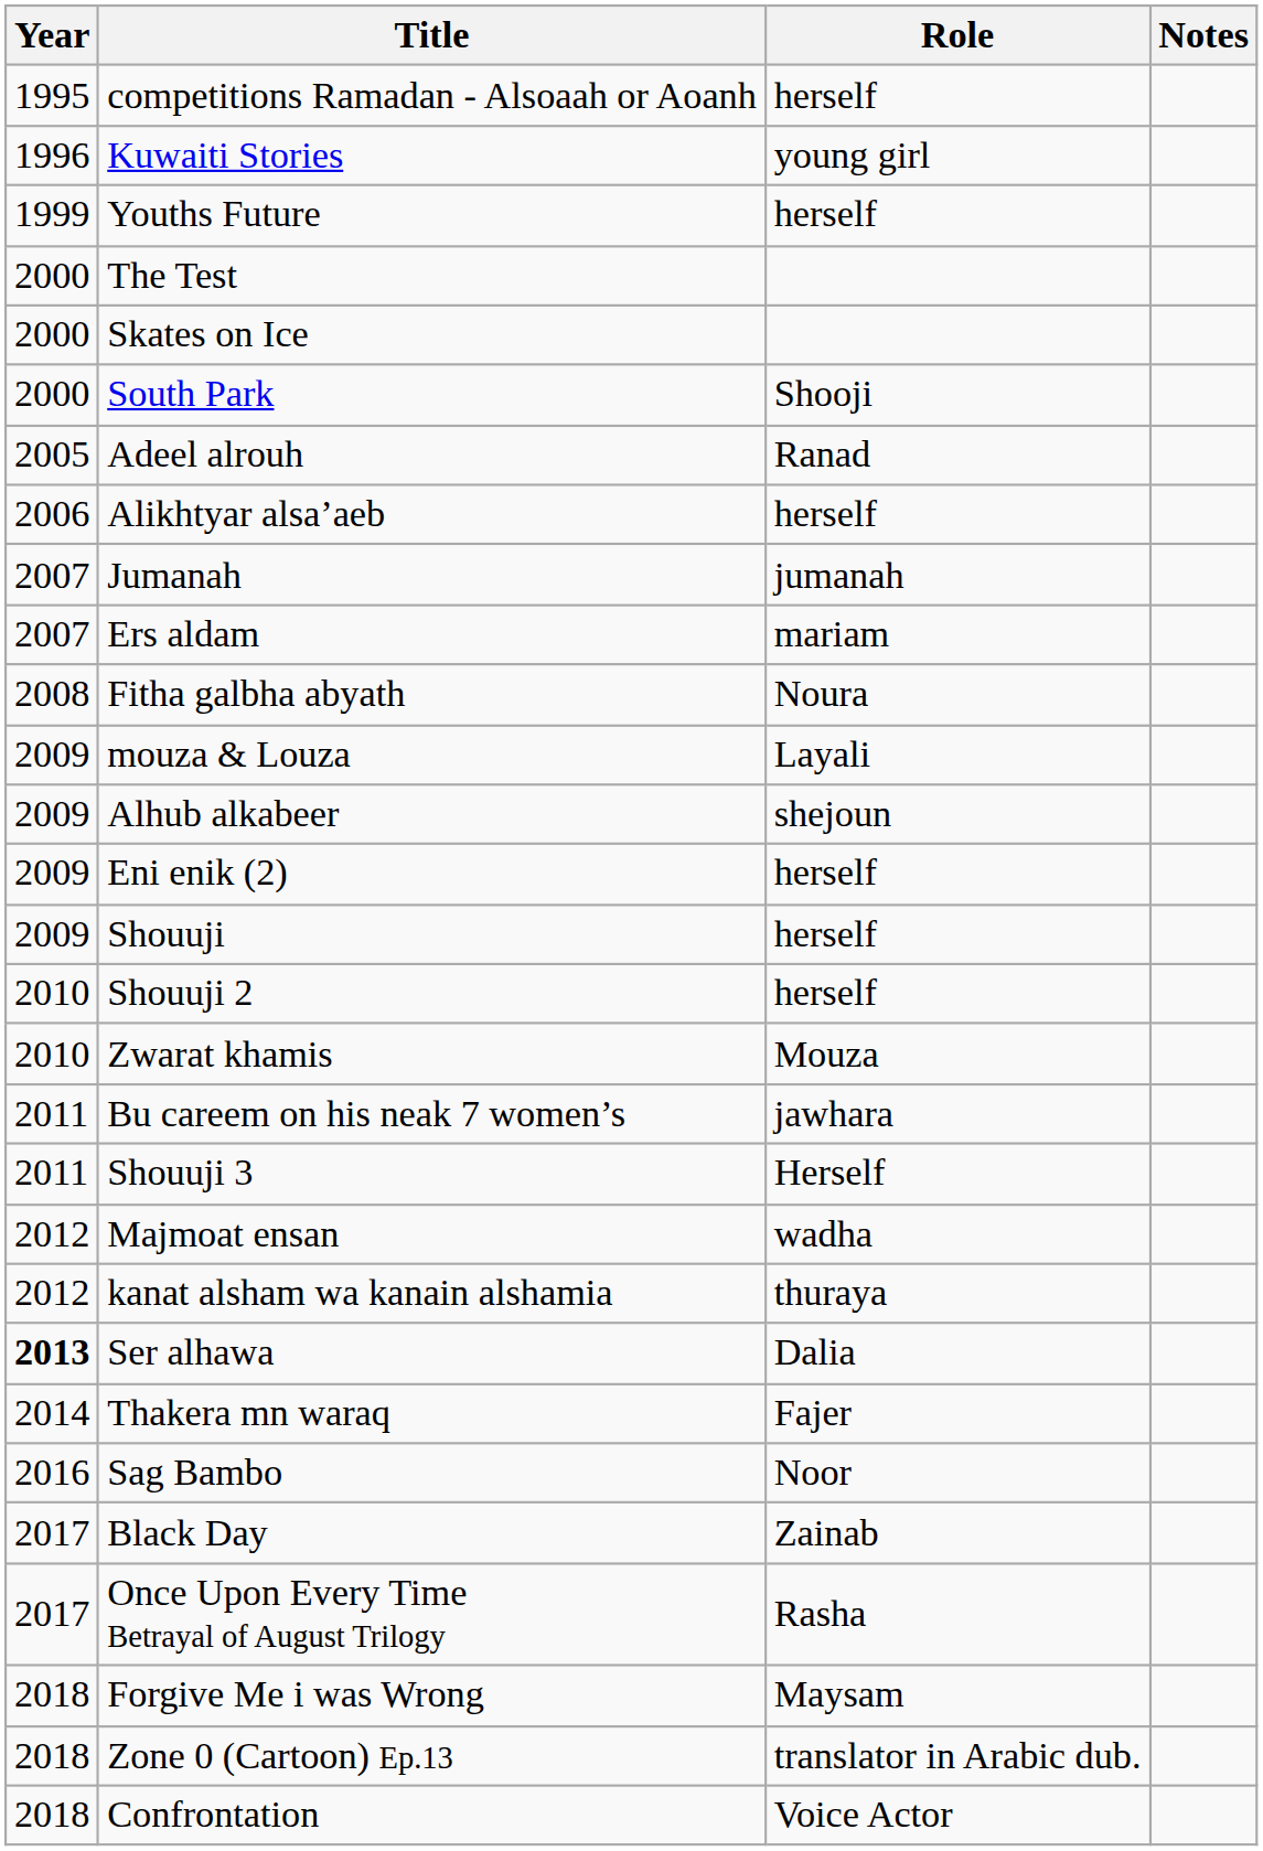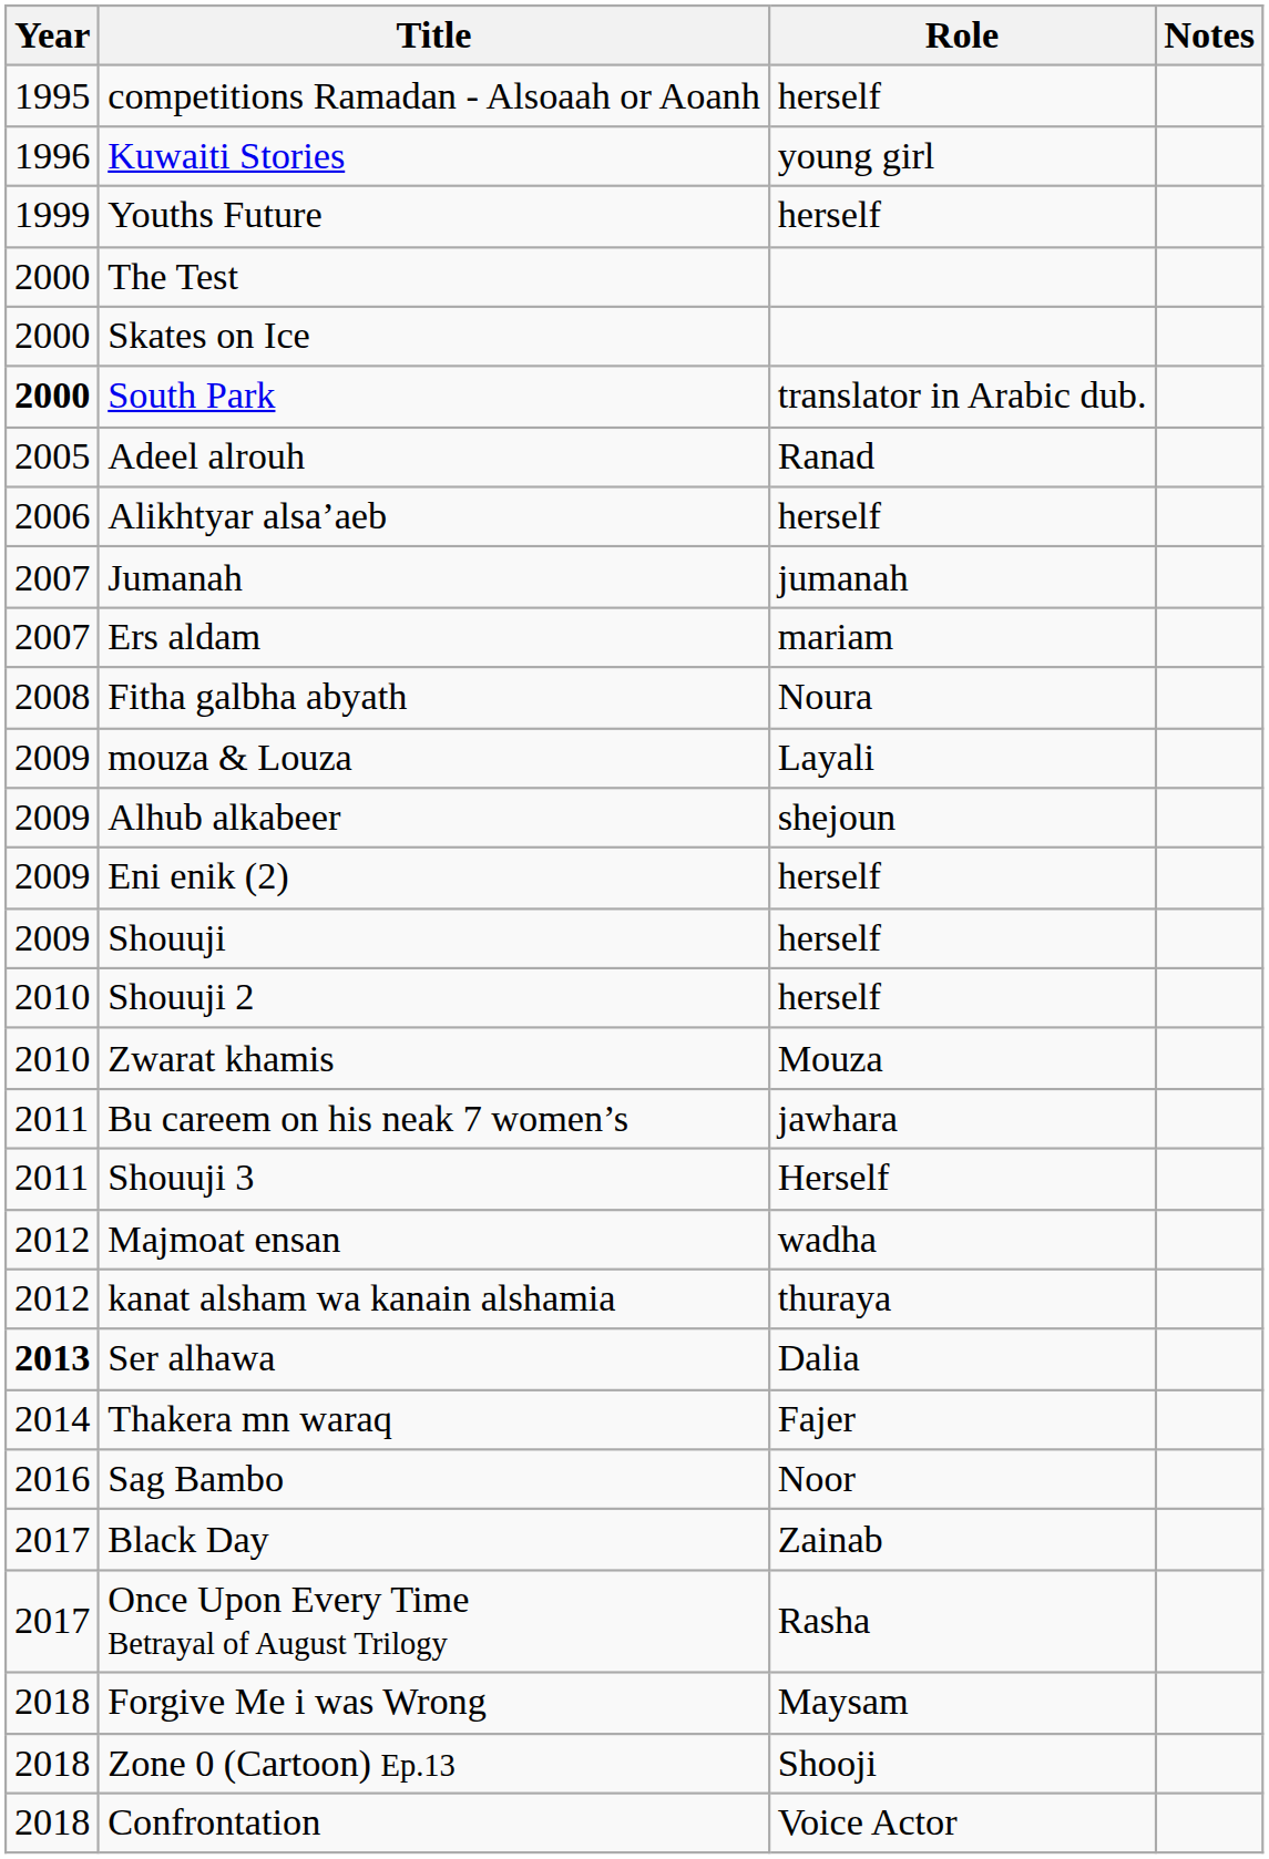 <table class="wikitable sortable">
 <tr>
 <th>Year</th>
 <th>Title</th>
 <th>Role</th>
 <th class="unsortable">Notes</th>
 </tr>
 <tr>
 <td>1995</td>
 <td>competitions Ramadan - Alsoaah or Aoanh</td>
 <td>herself</td>
 <td></td>
 </tr>
 <tr>
 <td>1996</td>
 <td><a href='#'>Kuwaiti Stories</a></td>
 <td>young girl</td>
 <td></td>
 </tr>
 <tr>
 <td>1999</td>
 <td>Youths Future</td>
 <td>herself</td>
 <td></td>
 </tr>
 <tr>
 <td>2000</td>
 <td>The Test</td>
 <td></td>
 <td></td>
 </tr>
 <tr>
 <td>2000</td>
 <td>Skates on Ice</td>
 <td></td>
 <td></td>
 </tr>
 <tr>
-<td>2000</td>
+<td><strong>2000</strong></td>
 <td><a href='#'>South Park</a></td>
-<td>Shooji</td>
+<td>translator in Arabic dub.</td>
 <td></td>
 </tr>
 <tr>
 <td>2005</td>
 <td>Adeel alrouh</td>
 <td>Ranad</td>
 <td></td>
 </tr>
 <tr>
 <td>2006</td>
 <td>Alikhtyar alsa’aeb</td>
 <td>herself</td>
 <td></td>
 </tr>
 <tr>
 <td>2007</td>
 <td>Jumanah</td>
 <td>jumanah</td>
 <td></td>
 </tr>
 <tr>
 <td>2007</td>
 <td>Ers aldam</td>
 <td>mariam</td>
 <td></td>
 </tr>
 <tr>
 <td>2008</td>
 <td>Fitha galbha abyath</td>
 <td>Noura</td>
 <td></td>
 </tr>
 <tr>
 <td>2009</td>
 <td>mouza & Louza</td>
 <td>Layali</td>
 <td></td>
 </tr>
 <tr>
 <td>2009</td>
 <td>Alhub alkabeer</td>
 <td>shejoun</td>
 <td></td>
 </tr>
 <tr>
 <td>2009</td>
 <td>Eni enik (2)</td>
 <td>herself</td>
 <td></td>
 </tr>
 <tr>
 <td>2009</td>
 <td>Shouuji</td>
 <td>herself</td>
 <td></td>
 </tr>
 <tr>
 <td>2010</td>
 <td>Shouuji 2</td>
 <td>herself</td>
 <td></td>
 </tr>
 <tr>
 <td>2010</td>
 <td>Zwarat khamis</td>
 <td>Mouza</td>
 <td></td>
 </tr>
 <tr>
 <td>2011</td>
 <td>Bu careem on his neak 7 women’s</td>
 <td>jawhara</td>
 <td></td>
 </tr>
 <tr>
 <td>2011</td>
 <td>Shouuji 3</td>
 <td>Herself</td>
 <td></td>
 </tr>
 <tr>
 <td>2012</td>
 <td>Majmoat ensan</td>
 <td>wadha</td>
 <td></td>
 </tr>
 <tr>
 <td>2012</td>
 <td>kanat alsham wa kanain alshamia</td>
 <td>thuraya</td>
 <td></td>
 </tr>
 <tr>
 <td><strong>2013</strong></td>
 <td>Ser alhawa</td>
 <td>Dalia</td>
 <td></td>
 </tr>
 <tr>
 <td>2014</td>
 <td>Thakera mn waraq</td>
 <td>Fajer</td>
 <td></td>
 </tr>
 <tr>
 <td>2016</td>
 <td>Sag Bambo</td>
 <td>Noor</td>
 <td></td>
 </tr>
 <tr>
 <td>2017</td>
 <td>Black Day</td>
 <td>Zainab</td>
 <td></td>
 </tr>
 <tr>
 <td>2017</td>
 <td>Once Upon Every Time<br><small>Betrayal of August Trilogy</small></td>
 <td>Rasha</td>
 <td></td>
 </tr>
 <tr>
 <td>2018</td>
 <td>Forgive Me i was Wrong</td>
 <td>Maysam</td>
 <td></td>
 </tr>
 <tr>
 <td>2018</td>
 <td>Zone 0 (Cartoon) <small>Ep.13</small></td>
-<td>translator in Arabic dub.</td>
+<td>Shooji</td>
 <td></td>
 </tr>
 <tr>
 <td>2018</td>
 <td>Confrontation</td>
 <td>Voice Actor</td>
 </tr>
 </table>
